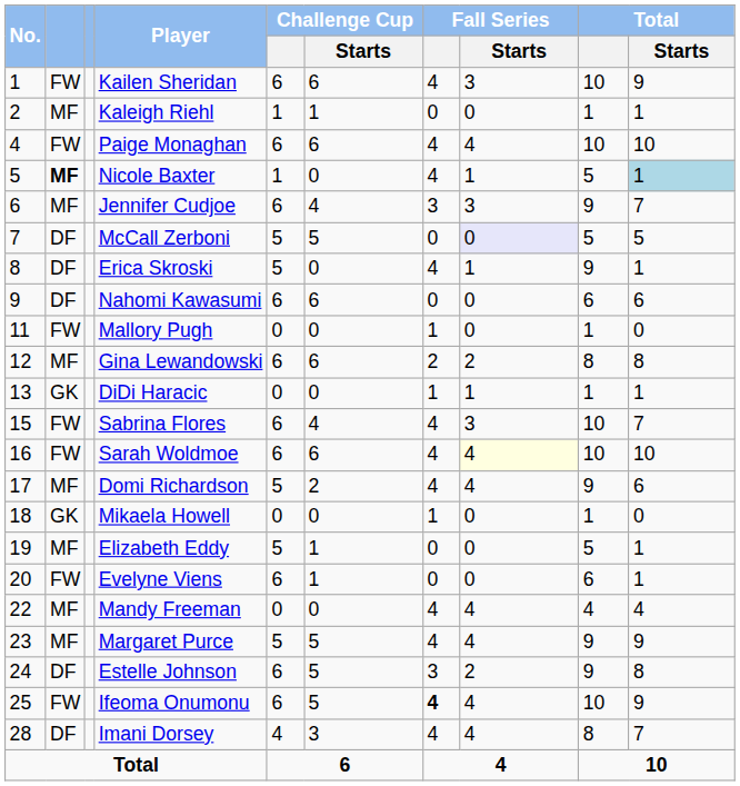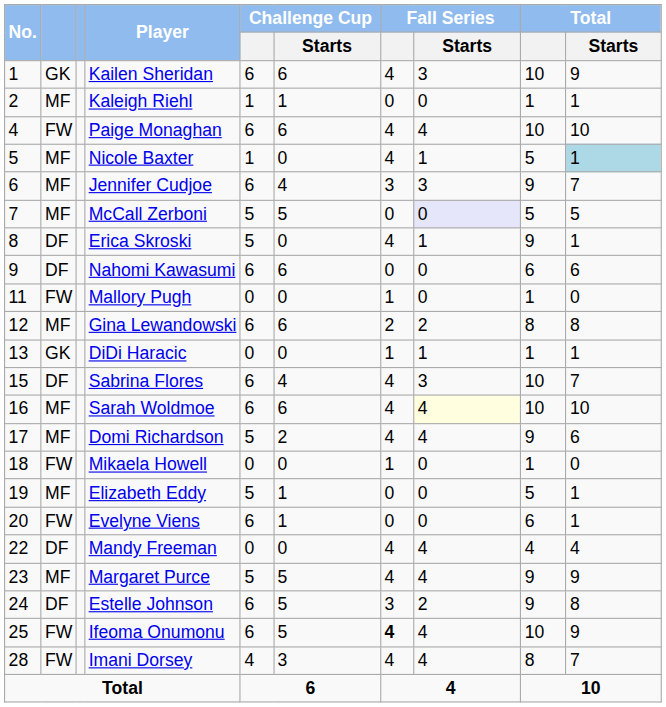 <table class="wikitable sortable">
 <tr>
 <th rowspan="2" style="background:#90bbee; color:white;"><strong>No.</strong></th>
 <th rowspan="2" style="background:#90bbee; color:white;"><strong></strong></th>
 <th rowspan="2" style="background:#90bbee; color:white;"><strong></strong></th>
 <th rowspan="2" style="background:#90bbee; color:white;"><strong>Player</strong></th>
 <th colspan="2" width=120 style="background:#90bbee; color:white;"><strong>Challenge Cup</strong></th>
 <th colspan="2" width=120 style="background:#90bbee; color:white;"><strong>Fall Series</strong></th>
 <th colspan="2" width=120 style="background:#90bbee; color:white;"><strong>Total</strong></th>
 </tr>
 <tr>
 <th><strong></strong></th>
 <th><strong>Starts</strong></th>
 <th><strong></strong></th>
 <th><strong>Starts</strong></th>
 <th><strong></strong></th>
 <th><strong>Starts</strong></th>
 </tr>
 <tr>
 <td>1</td>
-<td>FW</td>
+<td>GK</td>
 <td></td>
 <td><a href='#'>Kailen Sheridan</a></td>
 <td>6</td>
 <td>6</td>
 <td>4</td>
 <td>3</td>
 <td>10</td>
 <td>9</td>
 </tr>
 <tr>
 <td>2</td>
 <td>MF</td>
 <td></td>
 <td><a href='#'>Kaleigh Riehl</a></td>
 <td>1</td>
 <td>1</td>
 <td>0</td>
 <td>0</td>
 <td>1</td>
 <td>1</td>
 </tr>
 <tr>
 <td>4</td>
 <td>FW</td>
 <td></td>
 <td><a href='#'>Paige Monaghan</a></td>
 <td>6</td>
 <td>6</td>
 <td>4</td>
 <td>4</td>
 <td>10</td>
 <td>10</td>
 </tr>
 <tr>
 <td>5</td>
-<td><strong>MF</strong></td>
+<td>MF</td>
 <td></td>
 <td><a href='#'>Nicole Baxter</a></td>
 <td>1</td>
 <td>0</td>
 <td>4</td>
 <td>1</td>
 <td>5</td>
 <td style="background: lightblue;">1</td>
 </tr>
 <tr>
 <td>6</td>
 <td>MF</td>
 <td></td>
 <td><a href='#'>Jennifer Cudjoe</a></td>
 <td>6</td>
 <td>4</td>
 <td>3</td>
 <td>3</td>
 <td>9</td>
 <td>7</td>
 </tr>
 <tr>
 <td>7</td>
-<td>DF</td>
+<td>MF</td>
 <td></td>
 <td><a href='#'>McCall Zerboni</a></td>
 <td>5</td>
 <td>5</td>
 <td>0</td>
 <td style="background: lavender;">0</td>
 <td>5</td>
 <td>5</td>
 </tr>
 <tr>
 <td>8</td>
 <td>DF</td>
 <td></td>
 <td><a href='#'>Erica Skroski</a></td>
 <td>5</td>
 <td>0</td>
 <td>4</td>
 <td>1</td>
 <td>9</td>
 <td>1</td>
 </tr>
 <tr>
 <td>9</td>
 <td>DF</td>
 <td></td>
 <td><a href='#'>Nahomi Kawasumi</a></td>
 <td>6</td>
 <td>6</td>
 <td>0</td>
 <td>0</td>
 <td>6</td>
 <td>6</td>
 </tr>
 <tr>
 <td>11</td>
 <td>FW</td>
 <td></td>
 <td><a href='#'>Mallory Pugh</a></td>
 <td>0</td>
 <td>0</td>
 <td>1</td>
 <td>0</td>
 <td>1</td>
 <td>0</td>
 </tr>
 <tr>
 <td>12</td>
 <td>MF</td>
 <td></td>
 <td><a href='#'>Gina Lewandowski</a></td>
 <td>6</td>
 <td>6</td>
 <td>2</td>
 <td>2</td>
 <td>8</td>
 <td>8</td>
 </tr>
 <tr>
 <td>13</td>
 <td>GK</td>
 <td></td>
 <td><a href='#'>DiDi Haracic</a></td>
 <td>0</td>
 <td>0</td>
 <td>1</td>
 <td>1</td>
 <td>1</td>
 <td>1</td>
 </tr>
 <tr>
 <td>15</td>
-<td>FW</td>
+<td>DF</td>
 <td></td>
 <td><a href='#'>Sabrina Flores</a></td>
 <td>6</td>
 <td>4</td>
 <td>4</td>
 <td>3</td>
 <td>10</td>
 <td>7</td>
 </tr>
 <tr>
 <td>16</td>
-<td>FW</td>
+<td>MF</td>
 <td></td>
 <td><a href='#'>Sarah Woldmoe</a></td>
 <td>6</td>
 <td>6</td>
 <td>4</td>
 <td style="background: lightyellow;">4</td>
 <td>10</td>
 <td>10</td>
 </tr>
 <tr>
 <td>17</td>
 <td>MF</td>
 <td></td>
 <td><a href='#'>Domi Richardson</a></td>
 <td>5</td>
 <td>2</td>
 <td>4</td>
 <td>4</td>
 <td>9</td>
 <td>6</td>
 </tr>
 <tr>
 <td>18</td>
-<td>GK</td>
+<td>FW</td>
 <td></td>
 <td><a href='#'>Mikaela Howell</a></td>
 <td>0</td>
 <td>0</td>
 <td>1</td>
 <td>0</td>
 <td>1</td>
 <td>0</td>
 </tr>
 <tr>
 <td>19</td>
 <td>MF</td>
 <td></td>
 <td><a href='#'>Elizabeth Eddy</a></td>
 <td>5</td>
 <td>1</td>
 <td>0</td>
 <td>0</td>
 <td>5</td>
 <td>1</td>
 </tr>
 <tr>
 <td>20</td>
 <td>FW</td>
 <td></td>
 <td><a href='#'>Evelyne Viens</a></td>
 <td>6</td>
 <td>1</td>
 <td>0</td>
 <td>0</td>
 <td>6</td>
 <td>1</td>
 </tr>
 <tr>
 <td>22</td>
-<td>MF</td>
+<td>DF</td>
 <td></td>
 <td><a href='#'>Mandy Freeman</a></td>
 <td>0</td>
 <td>0</td>
 <td>4</td>
 <td>4</td>
 <td>4</td>
 <td>4</td>
 </tr>
 <tr>
 <td>23</td>
 <td>MF</td>
 <td></td>
 <td><a href='#'>Margaret Purce</a></td>
 <td>5</td>
 <td>5</td>
 <td>4</td>
 <td>4</td>
 <td>9</td>
 <td>9</td>
 </tr>
 <tr>
 <td>24</td>
 <td>DF</td>
 <td></td>
 <td><a href='#'>Estelle Johnson</a></td>
 <td>6</td>
 <td>5</td>
 <td>3</td>
 <td>2</td>
 <td>9</td>
 <td>8</td>
 </tr>
 <tr>
 <td>25</td>
 <td>FW</td>
 <td></td>
 <td><a href='#'>Ifeoma Onumonu</a></td>
 <td>6</td>
 <td>5</td>
 <td><strong>4</strong></td>
 <td>4</td>
 <td>10</td>
 <td>9</td>
 </tr>
 <tr>
 <td>28</td>
-<td>DF</td>
+<td>FW</td>
 <td></td>
 <td><a href='#'>Imani Dorsey</a></td>
 <td>4</td>
 <td>3</td>
 <td>4</td>
 <td>4</td>
 <td>8</td>
 <td>7</td>
 </tr>
 <tr>
 <td colspan="4" style="text-align:center;"><strong>Total</strong></td>
 <td colspan="2" style="text-align:center;"><strong>6</strong></td>
 <td colspan="2" style="text-align:center;"><strong>4</strong></td>
 <td colspan="2" style="text-align:center;"><strong>10</strong></td>
 </tr>
 </table>
